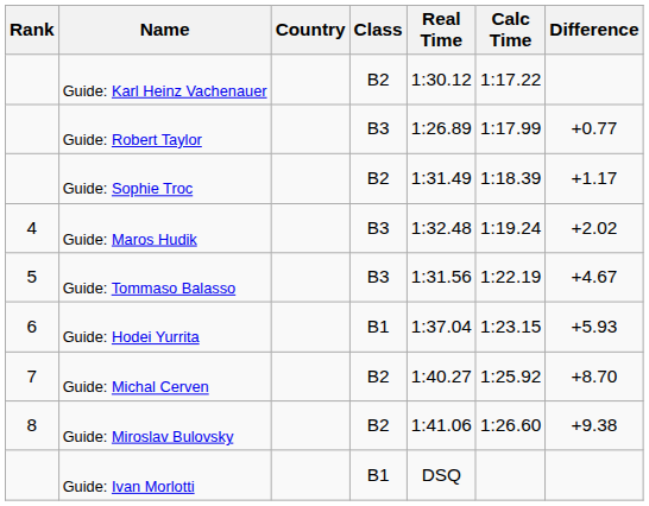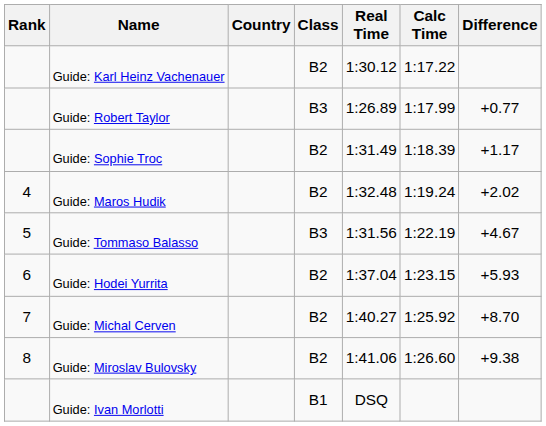 <table class="wikitable sortable" style="text-align:center">
 <tr>
 <th>Rank</th>
 <th>Name</th>
 <th>Country</th>
 <th>Class</th>
 <th>Real<br>Time</th>
 <th>Calc<br>Time</th>
 <th Class="unsortable">Difference</th>
 </tr>
 <tr>
 <td></td>
 <td align=left><br><small>Guide: <a href='#'>Karl Heinz Vachenauer</a></small></td>
 <td align=left></td>
 <td>B2</td>
 <td>1:30.12</td>
 <td>1:17.22</td>
 <td></td>
 </tr>
 <tr>
 <td></td>
 <td align=left><br><small>Guide: <a href='#'>Robert Taylor</a></small></td>
 <td align=left></td>
 <td>B3</td>
 <td>1:26.89</td>
 <td>1:17.99</td>
 <td>+0.77</td>
 </tr>
 <tr>
 <td></td>
 <td align=left><br><small>Guide: <a href='#'>Sophie Troc</a></small></td>
 <td align=left></td>
 <td>B2</td>
 <td>1:31.49</td>
 <td>1:18.39</td>
 <td>+1.17</td>
 </tr>
 <tr>
 <td>4</td>
 <td align=left><br><small>Guide: <a href='#'>Maros Hudik</a></small></td>
 <td align=left></td>
-<td>B3</td>
+<td>B2</td>
 <td>1:32.48</td>
 <td>1:19.24</td>
 <td>+2.02</td>
 </tr>
 <tr>
 <td>5</td>
 <td align=left><br><small>Guide: <a href='#'>Tommaso Balasso</a></small></td>
 <td align=left></td>
 <td>B3</td>
 <td>1:31.56</td>
 <td>1:22.19</td>
 <td>+4.67</td>
 </tr>
 <tr>
 <td>6</td>
 <td align=left><br><small>Guide: <a href='#'>Hodei Yurrita</a></small></td>
 <td align=left></td>
-<td>B1</td>
+<td>B2</td>
 <td>1:37.04</td>
 <td>1:23.15</td>
 <td>+5.93</td>
 </tr>
 <tr>
 <td>7</td>
 <td align=left><br><small>Guide: <a href='#'>Michal Cerven</a></small></td>
 <td align=left></td>
 <td>B2</td>
 <td>1:40.27</td>
 <td>1:25.92</td>
 <td>+8.70</td>
 </tr>
 <tr>
 <td>8</td>
 <td align=left><br><small>Guide: <a href='#'>Miroslav Bulovsky</a></small></td>
 <td align=left></td>
 <td>B2</td>
 <td>1:41.06</td>
 <td>1:26.60</td>
 <td>+9.38</td>
 </tr>
 <tr>
 <td></td>
 <td align=left><br><small>Guide: <a href='#'>Ivan Morlotti</a></small></td>
 <td align=left></td>
 <td>B1</td>
 <td>DSQ</td>
 <td></td>
 <td></td>
 </tr>
 </table>
